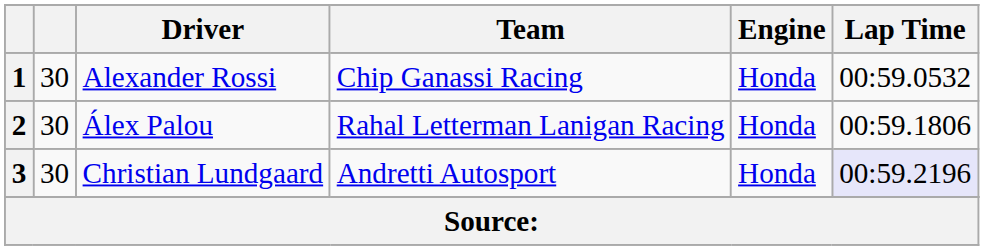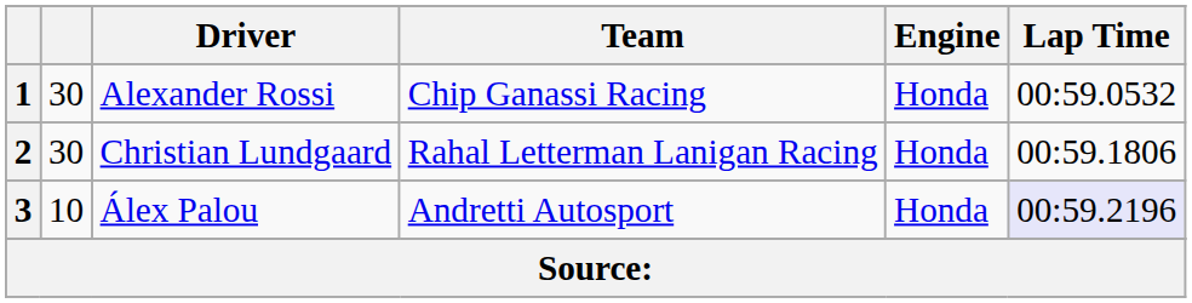 <table class="wikitable" style="font-size:95%;">
 <tr>
 </tr>
 <tr>
 <th></th>
 <th></th>
 <th>Driver</th>
 <th>Team</th>
 <th>Engine</th>
 <th>Lap Time</th>
 </tr>
 <tr>
 <th>1</th>
 <td align="center">30</td>
 <td> <a href='#'>Alexander Rossi</a></td>
 <td><a href='#'>Chip Ganassi Racing</a></td>
 <td><a href='#'>Honda</a></td>
 <td>00:59.0532</td>
 </tr>
 <tr>
 <th>2</th>
 <td align="center">30</td>
-<td> <a href='#'>Álex Palou</a> <strong></strong></td>
+<td> <a href='#'>Christian Lundgaard</a> <strong></strong></td>
 <td><a href='#'>Rahal Letterman Lanigan Racing</a></td>
 <td><a href='#'>Honda</a></td>
 <td>00:59.1806</td>
 </tr>
 <tr>
 <th>3</th>
-<td align="center">30</td>
-<td> <a href='#'>Christian Lundgaard</a> <strong></strong></td>
+<td align="center">10</td>
+<td> <a href='#'>Álex Palou</a> <strong></strong></td>
 <td><a href='#'>Andretti Autosport</a></td>
 <td><a href='#'>Honda</a></td>
 <td style="background: lavender;">00:59.2196</td>
 </tr>
 <tr>
 </tr>
 <tr class="sortbottom">
 <th colspan="6">Source:</th>
 </tr>
 </table>
